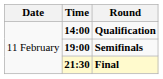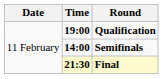 <table class="wikitable">
 <tr>
 <th>Date</th>
 <th>Time</th>
 <th>Round</th>
 </tr>
 <tr>
 <td rowspan=3>11 February</td>
-<td><strong>14:00</strong></td>
+<td><strong>19:00</strong></td>
 <td><strong>Qualification</strong></td>
 </tr>
 <tr>
-<td><strong>19:00</strong></td>
+<td><strong>14:00</strong></td>
 <td><strong>Semifinals</strong></td>
 </tr>
 <tr style=background:lemonchiffon>
 <td><strong>21:30</strong></td>
 <td><strong>Final</strong></td>
 </tr>
 </table>
